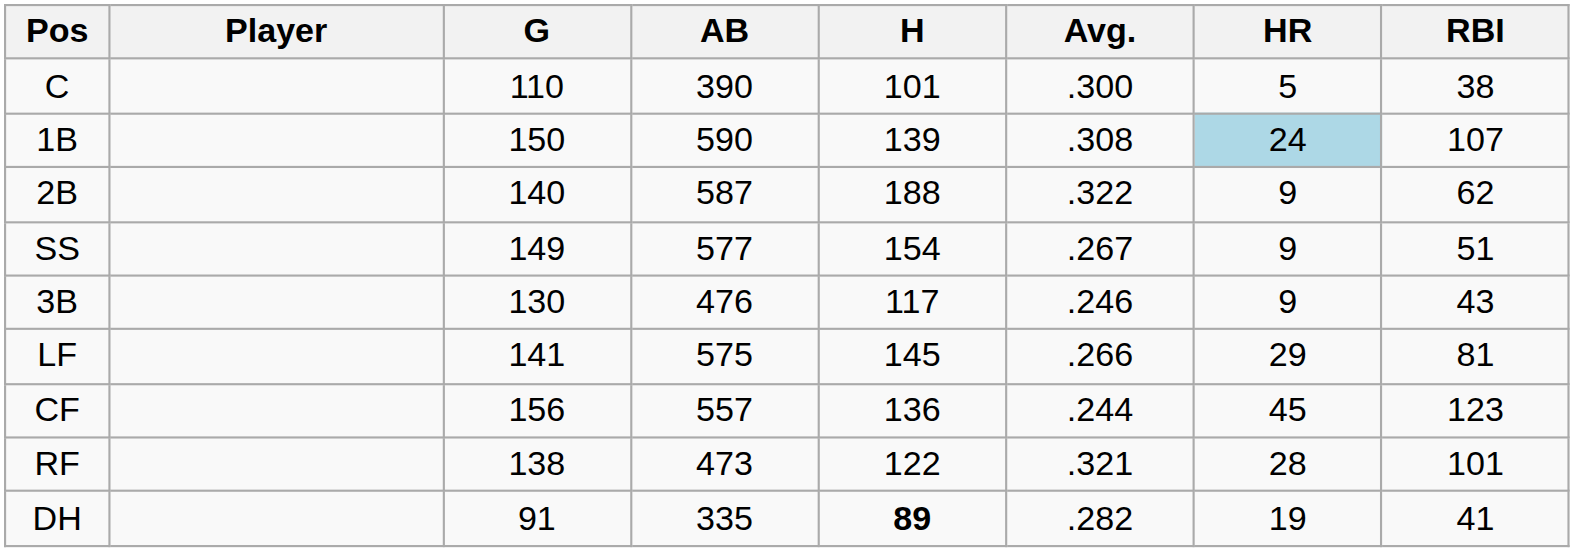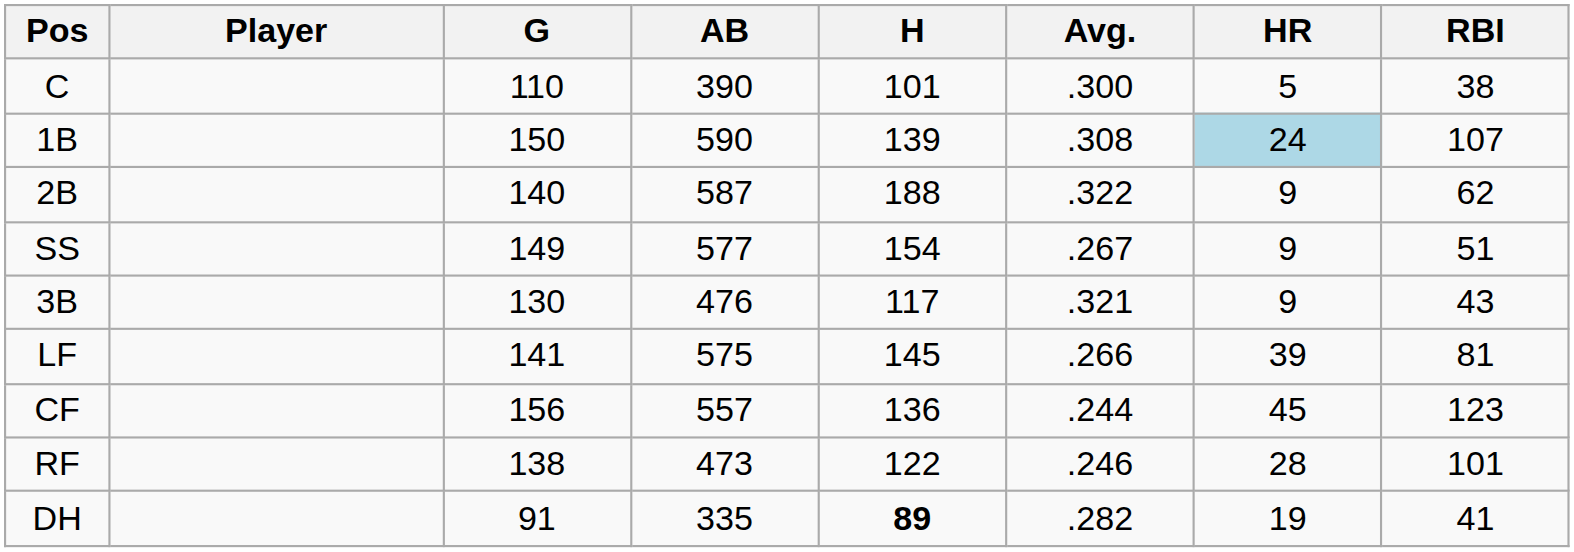 <table class="wikitable sortable">
 <tr>
 <th bgcolor="#DDDDFF" width="5%">Pos</th>
 <th bgcolor="#DDDDFF" width="16%">Player</th>
 <th bgcolor="#DDDDFF" width="9%">G</th>
 <th bgcolor="#DDDDFF" width="9%">AB</th>
 <th bgcolor="#DDDDFF" width="9%">H</th>
 <th bgcolor="#DDDDFF" width="9%">Avg.</th>
 <th bgcolor="#DDDDFF" width="9%">HR</th>
 <th bgcolor="#DDDDFF" width="9%">RBI</th>
 </tr>
 <tr align="center">
 <td>C</td>
 <td></td>
 <td>110</td>
 <td>390</td>
 <td>101</td>
 <td>.300</td>
 <td>5</td>
 <td>38</td>
 </tr>
 <tr align="center">
 <td>1B</td>
 <td></td>
 <td>150</td>
 <td>590</td>
 <td>139</td>
 <td>.308</td>
 <td style="background: lightblue;">24</td>
 <td>107</td>
 </tr>
 <tr align="center">
 <td>2B</td>
 <td></td>
 <td>140</td>
 <td>587</td>
 <td>188</td>
 <td>.322</td>
 <td>9</td>
 <td>62</td>
 </tr>
 <tr align="center">
 <td>SS</td>
 <td></td>
 <td>149</td>
 <td>577</td>
 <td>154</td>
 <td>.267</td>
 <td>9</td>
 <td>51</td>
 </tr>
 <tr align="center">
 <td>3B</td>
 <td></td>
 <td>130</td>
 <td>476</td>
 <td>117</td>
-<td>.246</td>
+<td>.321</td>
 <td>9</td>
 <td>43</td>
 </tr>
 <tr align="center">
 <td>LF</td>
 <td></td>
 <td>141</td>
 <td>575</td>
 <td>145</td>
 <td>.266</td>
-<td>29</td>
+<td>39</td>
 <td>81</td>
 </tr>
 <tr align="center">
 <td>CF</td>
 <td></td>
 <td>156</td>
 <td>557</td>
 <td>136</td>
 <td>.244</td>
 <td>45</td>
 <td>123</td>
 </tr>
 <tr align="center">
 <td>RF</td>
 <td></td>
 <td>138</td>
 <td>473</td>
 <td>122</td>
-<td>.321</td>
+<td>.246</td>
 <td>28</td>
 <td>101</td>
 </tr>
 <tr align="center">
 <td>DH</td>
 <td></td>
 <td>91</td>
 <td>335</td>
 <td><strong>89</strong></td>
 <td>.282</td>
 <td>19</td>
 <td>41</td>
 </tr>
 </table>
